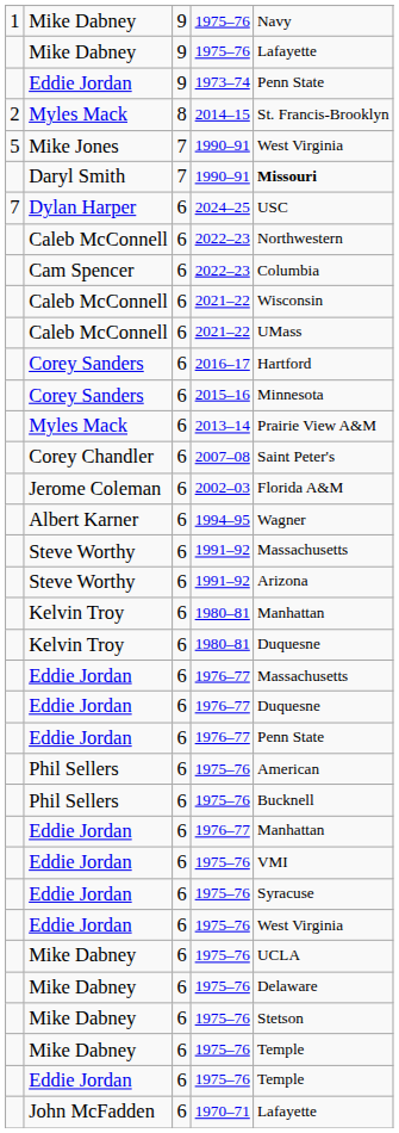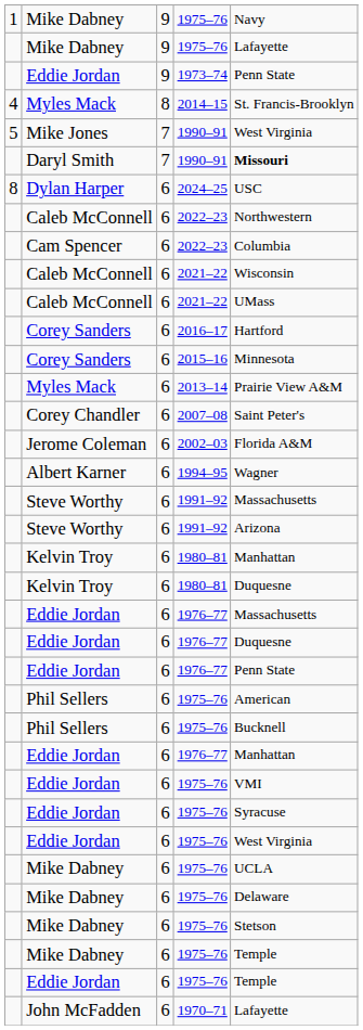 <table class="wikitable">
 <tr>
 </tr>
 <tr>
 <td>1</td>
 <td>Mike Dabney</td>
 <td>9</td>
 <td style="font-size:80%;"><a href='#'>1975–76</a></td>
 <td style="font-size:80%;">Navy</td>
 </tr>
 <tr>
 <td></td>
 <td>Mike Dabney</td>
 <td>9</td>
 <td style="font-size:80%;"><a href='#'>1975–76</a></td>
 <td style="font-size:80%;">Lafayette</td>
 </tr>
 <tr>
 <td></td>
 <td><a href='#'>Eddie Jordan</a></td>
 <td>9</td>
 <td style="font-size:80%;"><a href='#'>1973–74</a></td>
 <td style="font-size:80%;">Penn State</td>
 </tr>
 <tr>
-<td>2</td>
+<td>4</td>
 <td><a href='#'>Myles Mack</a></td>
 <td>8</td>
 <td style="font-size:80%;"><a href='#'>2014–15</a></td>
 <td style="font-size:80%;">St. Francis-Brooklyn</td>
 </tr>
 <tr>
 <td>5</td>
 <td>Mike Jones</td>
 <td>7</td>
 <td style="font-size:80%;"><a href='#'>1990–91</a></td>
 <td style="font-size:80%;">West Virginia</td>
 </tr>
 <tr>
 <td></td>
 <td>Daryl Smith</td>
 <td>7</td>
 <td style="font-size:80%;"><a href='#'>1990–91</a></td>
 <td style="font-size:80%;"><strong>Missouri</strong></td>
 </tr>
 <tr>
-<td>7</td>
+<td>8</td>
 <td><a href='#'>Dylan Harper</a></td>
 <td>6</td>
 <td style="font-size:80%;"><a href='#'>2024–25</a></td>
 <td style="font-size:80%;">USC</td>
 </tr>
 <tr>
 <td></td>
 <td>Caleb McConnell</td>
 <td>6</td>
 <td style="font-size:80%;"><a href='#'>2022–23</a></td>
 <td style="font-size:80%;">Northwestern</td>
 </tr>
 <tr>
 <td></td>
 <td>Cam Spencer</td>
 <td>6</td>
 <td style="font-size:80%;"><a href='#'>2022–23</a></td>
 <td style="font-size:80%;">Columbia</td>
 </tr>
 <tr>
 <td></td>
 <td>Caleb McConnell</td>
 <td>6</td>
 <td style="font-size:80%;"><a href='#'>2021–22</a></td>
 <td style="font-size:80%;">Wisconsin</td>
 </tr>
 <tr>
 <td></td>
 <td>Caleb McConnell</td>
 <td>6</td>
 <td style="font-size:80%;"><a href='#'>2021–22</a></td>
 <td style="font-size:80%;">UMass</td>
 </tr>
 <tr>
 <td></td>
 <td><a href='#'>Corey Sanders</a></td>
 <td>6</td>
 <td style="font-size:80%;"><a href='#'>2016–17</a></td>
 <td style="font-size:80%;">Hartford</td>
 </tr>
 <tr>
 <td></td>
 <td><a href='#'>Corey Sanders</a></td>
 <td>6</td>
 <td style="font-size:80%;"><a href='#'>2015–16</a></td>
 <td style="font-size:80%;">Minnesota</td>
 </tr>
 <tr>
 <td></td>
 <td><a href='#'>Myles Mack</a></td>
 <td>6</td>
 <td style="font-size:80%;"><a href='#'>2013–14</a></td>
 <td style="font-size:80%;">Prairie View A&M</td>
 </tr>
 <tr>
 <td></td>
 <td>Corey Chandler</td>
 <td>6</td>
 <td style="font-size:80%;"><a href='#'>2007–08</a></td>
 <td style="font-size:80%;">Saint Peter's</td>
 </tr>
 <tr>
 <td></td>
 <td>Jerome Coleman</td>
 <td>6</td>
 <td style="font-size:80%;"><a href='#'>2002–03</a></td>
 <td style="font-size:80%;">Florida A&M</td>
 </tr>
 <tr>
 <td></td>
 <td>Albert Karner</td>
 <td>6</td>
 <td style="font-size:80%;"><a href='#'>1994–95</a></td>
 <td style="font-size:80%;">Wagner</td>
 </tr>
 <tr>
 <td></td>
 <td>Steve Worthy</td>
 <td>6</td>
 <td style="font-size:80%;"><a href='#'>1991–92</a></td>
 <td style="font-size:80%;">Massachusetts</td>
 </tr>
 <tr>
 <td></td>
 <td>Steve Worthy</td>
 <td>6</td>
 <td style="font-size:80%;"><a href='#'>1991–92</a></td>
 <td style="font-size:80%;">Arizona</td>
 </tr>
 <tr>
 <td></td>
 <td>Kelvin Troy</td>
 <td>6</td>
 <td style="font-size:80%;"><a href='#'>1980–81</a></td>
 <td style="font-size:80%;">Manhattan</td>
 </tr>
 <tr>
 <td></td>
 <td>Kelvin Troy</td>
 <td>6</td>
 <td style="font-size:80%;"><a href='#'>1980–81</a></td>
 <td style="font-size:80%;">Duquesne</td>
 </tr>
 <tr>
 <td></td>
 <td><a href='#'>Eddie Jordan</a></td>
 <td>6</td>
 <td style="font-size:80%;"><a href='#'>1976–77</a></td>
 <td style="font-size:80%;">Massachusetts</td>
 </tr>
 <tr>
 <td></td>
 <td><a href='#'>Eddie Jordan</a></td>
 <td>6</td>
 <td style="font-size:80%;"><a href='#'>1976–77</a></td>
 <td style="font-size:80%;">Duquesne</td>
 </tr>
 <tr>
 <td></td>
 <td><a href='#'>Eddie Jordan</a></td>
 <td>6</td>
 <td style="font-size:80%;"><a href='#'>1976–77</a></td>
 <td style="font-size:80%;">Penn State</td>
 </tr>
 <tr>
 <td></td>
 <td>Phil Sellers</td>
 <td>6</td>
 <td style="font-size:80%;"><a href='#'>1975–76</a></td>
 <td style="font-size:80%;">American</td>
 </tr>
 <tr>
 <td></td>
 <td>Phil Sellers</td>
 <td>6</td>
 <td style="font-size:80%;"><a href='#'>1975–76</a></td>
 <td style="font-size:80%;">Bucknell</td>
 </tr>
 <tr>
 <td></td>
 <td><a href='#'>Eddie Jordan</a></td>
 <td>6</td>
 <td style="font-size:80%;"><a href='#'>1976–77</a></td>
 <td style="font-size:80%;">Manhattan</td>
 </tr>
 <tr>
 <td></td>
 <td><a href='#'>Eddie Jordan</a></td>
 <td>6</td>
 <td style="font-size:80%;"><a href='#'>1975–76</a></td>
 <td style="font-size:80%;">VMI</td>
 </tr>
 <tr>
 <td></td>
 <td><a href='#'>Eddie Jordan</a></td>
 <td>6</td>
 <td style="font-size:80%;"><a href='#'>1975–76</a></td>
 <td style="font-size:80%;">Syracuse</td>
 </tr>
 <tr>
 <td></td>
 <td><a href='#'>Eddie Jordan</a></td>
 <td>6</td>
 <td style="font-size:80%;"><a href='#'>1975–76</a></td>
 <td style="font-size:80%;">West Virginia</td>
 </tr>
 <tr>
 <td></td>
 <td>Mike Dabney</td>
 <td>6</td>
 <td style="font-size:80%;"><a href='#'>1975–76</a></td>
 <td style="font-size:80%;">UCLA</td>
 </tr>
 <tr>
 <td></td>
 <td>Mike Dabney</td>
 <td>6</td>
 <td style="font-size:80%;"><a href='#'>1975–76</a></td>
 <td style="font-size:80%;">Delaware</td>
 </tr>
 <tr>
 <td></td>
 <td>Mike Dabney</td>
 <td>6</td>
 <td style="font-size:80%;"><a href='#'>1975–76</a></td>
 <td style="font-size:80%;">Stetson</td>
 </tr>
 <tr>
 <td></td>
 <td>Mike Dabney</td>
 <td>6</td>
 <td style="font-size:80%;"><a href='#'>1975–76</a></td>
 <td style="font-size:80%;">Temple</td>
 </tr>
 <tr>
 <td></td>
 <td><a href='#'>Eddie Jordan</a></td>
 <td>6</td>
 <td style="font-size:80%;"><a href='#'>1975–76</a></td>
 <td style="font-size:80%;">Temple</td>
 </tr>
 <tr>
 <td></td>
 <td>John McFadden</td>
 <td>6</td>
 <td style="font-size:80%;"><a href='#'>1970–71</a></td>
 <td style="font-size:80%;">Lafayette</td>
 </tr>
 </table>
